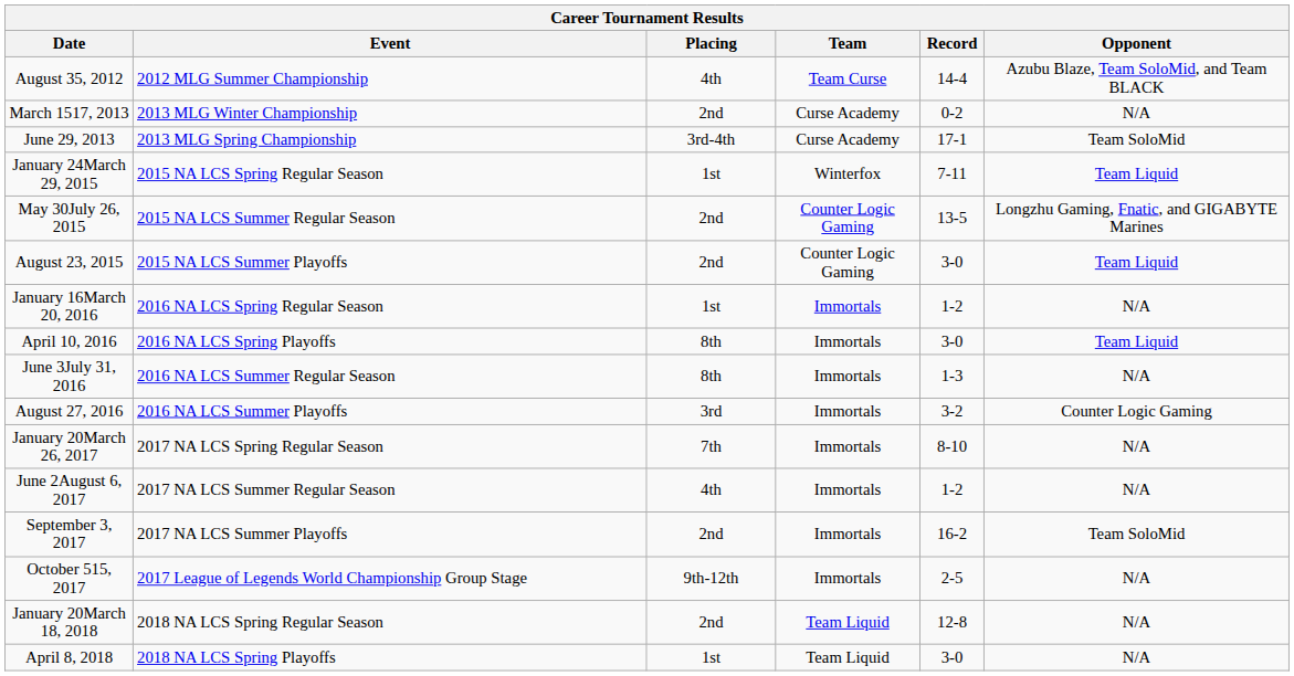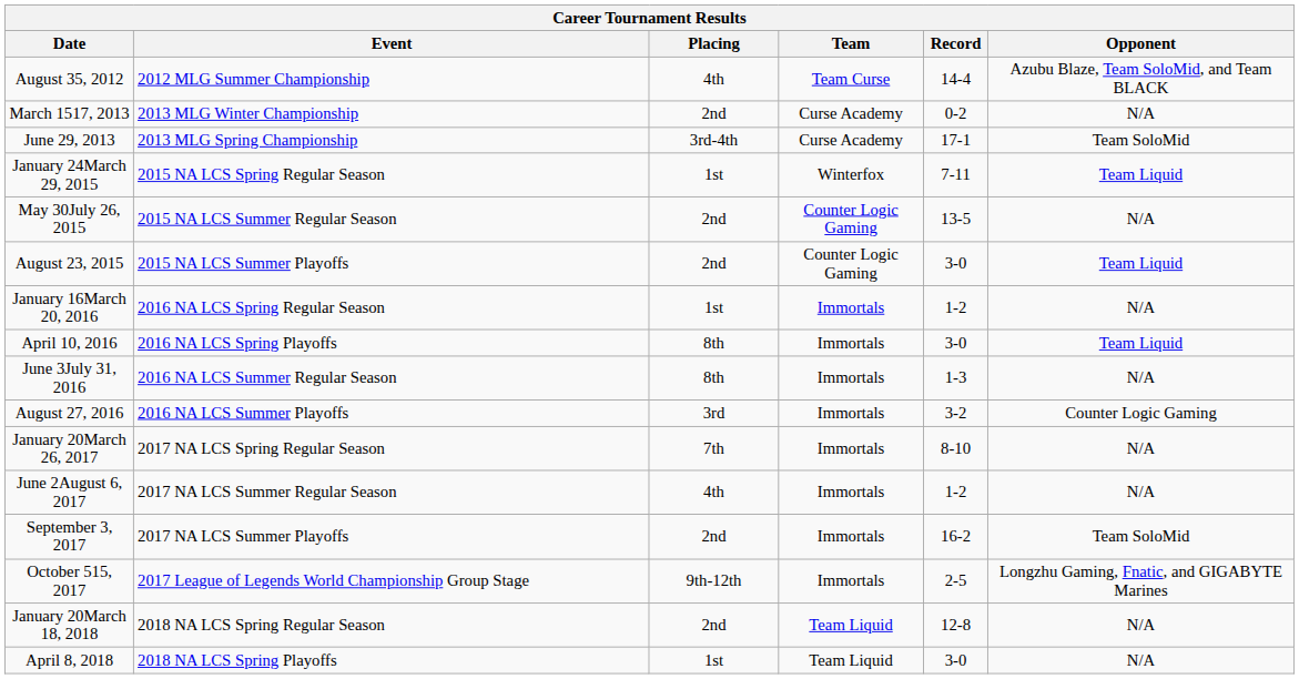 <table class=" wikitable" style="width: 100%;">
 <tr>
 <th colspan="6">Career Tournament Results</th>
 </tr>
 <tr>
 <th style="width:10%;">Date</th>
 <th style="width:40%;">Event</th>
 <th style="width:10%;">Placing</th>
 <th colspan="1">Team</th>
 <th colspan="1">Record</th>
 <th colspan="1">Opponent</th>
 </tr>
 <tr>
 <td style="text-align:center;">August 35, 2012</td>
 <td><a href='#'>2012 MLG Summer Championship</a></td>
 <td style="text-align:center">4th</td>
 <td style="text-align:center"><a href='#'>Team Curse</a></td>
 <td style="text-align:center; width:5%;">14-4</td>
 <td style="text-align:center">Azubu Blaze, <a href='#'>Team SoloMid</a>, and Team BLACK</td>
 </tr>
 <tr>
 <td style="text-align:center;">March 1517, 2013</td>
 <td><a href='#'>2013 MLG Winter Championship</a></td>
 <td style="text-align:center"> 2nd</td>
 <td style="text-align:center">Curse Academy</td>
 <td style="text-align:center; width:5%;">0-2</td>
 <td style="text-align:center">N/A</td>
 </tr>
 <tr>
 <td style="text-align:center;">June 29, 2013</td>
 <td><a href='#'>2013 MLG Spring Championship</a></td>
 <td style="text-align:center">3rd-4th</td>
 <td style="text-align:center">Curse Academy</td>
 <td style="text-align:center; width:5%;">17-1</td>
 <td style="text-align:center">Team SoloMid</td>
 </tr>
 <tr>
 <td style="text-align:center;">January 24March 29, 2015</td>
 <td><a href='#'>2015 NA LCS Spring</a> Regular Season</td>
 <td style="text-align:center"> 1st</td>
 <td style="text-align:center">Winterfox</td>
 <td style="text-align:center; width:5%;">7-11</td>
 <td style="text-align:center"><a href='#'>Team Liquid</a></td>
 </tr>
 <tr>
 <td style="text-align:center;">May 30July 26, 2015</td>
 <td><a href='#'>2015 NA LCS Summer</a> Regular Season</td>
 <td style="text-align:center"> 2nd</td>
 <td style="text-align:center"><a href='#'>Counter Logic Gaming</a></td>
 <td style="text-align:center; width:5%;">13-5</td>
-<td style="text-align:center">Longzhu Gaming, <a href='#'>Fnatic</a>, and GIGABYTE Marines</td>
+<td style="text-align:center">N/A</td>
 </tr>
 <tr>
 <td style="text-align:center;">August 23, 2015</td>
 <td><a href='#'>2015 NA LCS Summer</a> Playoffs</td>
 <td style="text-align:center"> 2nd</td>
 <td style="text-align:center">Counter Logic Gaming</td>
 <td style="text-align:center; width:5%;">3-0</td>
 <td style="text-align:center"><a href='#'>Team Liquid</a></td>
 </tr>
 <tr>
 <td style="text-align:center;">January 16March 20, 2016</td>
 <td><a href='#'>2016 NA LCS Spring</a> Regular Season</td>
 <td style="text-align:center"> 1st</td>
 <td style="text-align:center"><a href='#'>Immortals</a></td>
 <td style="text-align:center; width:5%;">1-2</td>
 <td style="text-align:center">N/A</td>
 </tr>
 <tr>
 <td style="text-align:center;">April 10, 2016</td>
 <td><a href='#'>2016 NA LCS Spring</a> Playoffs</td>
 <td style="text-align:center">8th</td>
 <td style="text-align:center">Immortals</td>
 <td style="text-align:center; width:5%;">3-0</td>
 <td style="text-align:center"><a href='#'>Team Liquid</a></td>
 </tr>
 <tr>
 <td style="text-align:center;">June 3July 31, 2016</td>
 <td><a href='#'>2016 NA LCS Summer</a> Regular Season</td>
 <td style="text-align:center">8th</td>
 <td style="text-align:center">Immortals</td>
 <td style="text-align:center; width:5%;">1-3</td>
 <td style="text-align:center">N/A</td>
 </tr>
 <tr>
 <td style="text-align:center;">August 27, 2016</td>
 <td><a href='#'>2016 NA LCS Summer</a> Playoffs</td>
 <td style="text-align:center"> 3rd</td>
 <td style="text-align:center">Immortals</td>
 <td style="text-align:center; width:5%;">3-2</td>
 <td style="text-align:center">Counter Logic Gaming</td>
 </tr>
 <tr>
 <td style="text-align:center;">January 20March 26, 2017</td>
 <td>2017 NA LCS Spring Regular Season</td>
 <td style="text-align:center">7th</td>
 <td style="text-align:center">Immortals</td>
 <td style="text-align:center; width:5%;">8-10</td>
 <td style="text-align:center">N/A</td>
 </tr>
 <tr>
 <td style="text-align:center;">June 2August 6, 2017</td>
 <td>2017 NA LCS Summer Regular Season</td>
 <td style="text-align:center">4th</td>
 <td style="text-align:center">Immortals</td>
 <td style="text-align:center; width:5%;">1-2</td>
 <td style="text-align:center">N/A</td>
 </tr>
 <tr>
 <td style="text-align:center;">September 3, 2017</td>
 <td>2017 NA LCS Summer Playoffs</td>
 <td style="text-align:center"> 2nd</td>
 <td style="text-align:center">Immortals</td>
 <td style="text-align:center; width:5%;">16-2</td>
 <td style="text-align:center">Team SoloMid</td>
 </tr>
 <tr>
 <td style="text-align:center;">October 515, 2017</td>
 <td><a href='#'>2017 League of Legends World Championship</a> Group Stage</td>
 <td style="text-align:center">9th-12th</td>
 <td style="text-align:center">Immortals</td>
 <td style="text-align:center; width:5%;">2-5</td>
-<td style="text-align:center">N/A</td>
+<td style="text-align:center">Longzhu Gaming, <a href='#'>Fnatic</a>, and GIGABYTE Marines</td>
 </tr>
 <tr>
 <td style="text-align:center;">January 20March 18, 2018</td>
 <td>2018 NA LCS Spring Regular Season</td>
 <td style="text-align:center"> 2nd</td>
 <td style="text-align:center"><a href='#'>Team Liquid</a></td>
 <td style="text-align:center; width:5%;">12-8</td>
 <td style="text-align:center">N/A</td>
 </tr>
 <tr>
 <td style="text-align:center;">April 8, 2018</td>
 <td><a href='#'>2018 NA LCS Spring</a> Playoffs</td>
 <td style="text-align:center;">1st</td>
 <td style="text-align:center">Team Liquid</td>
 <td style="text-align:center; width:5%;">3-0</td>
 <td style="text-align:center">N/A</td>
 </tr>
 </table>
